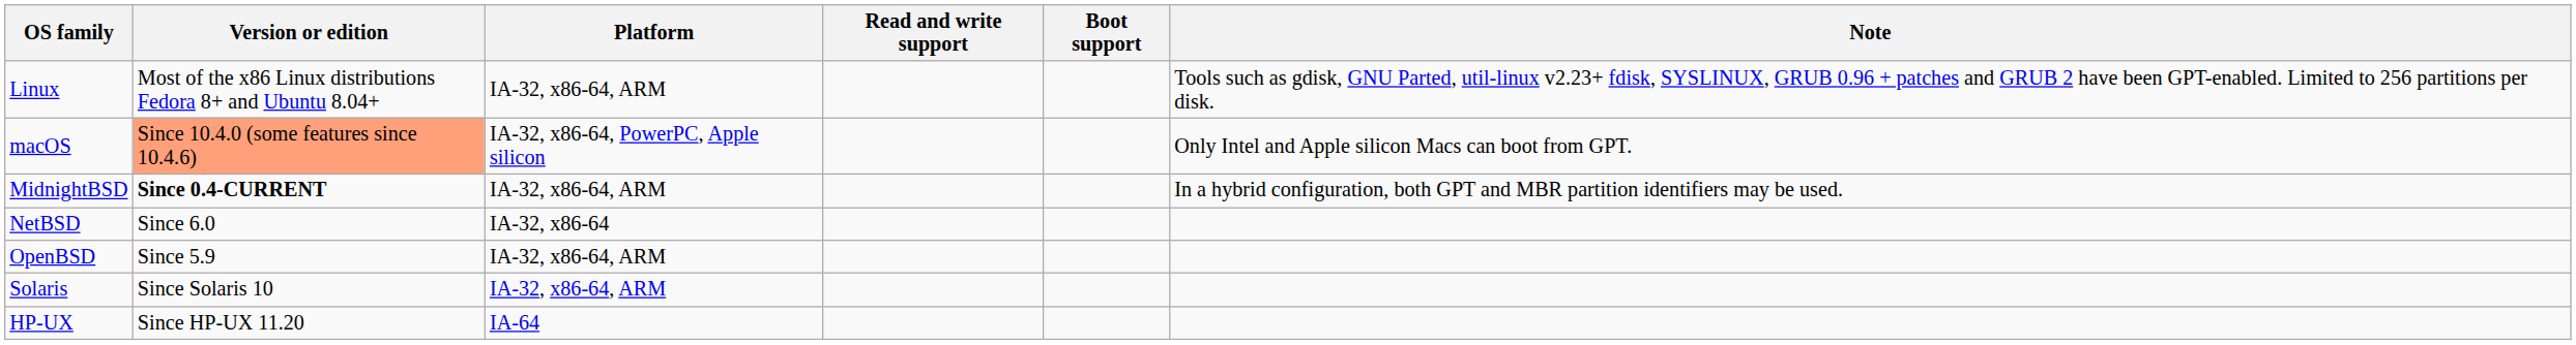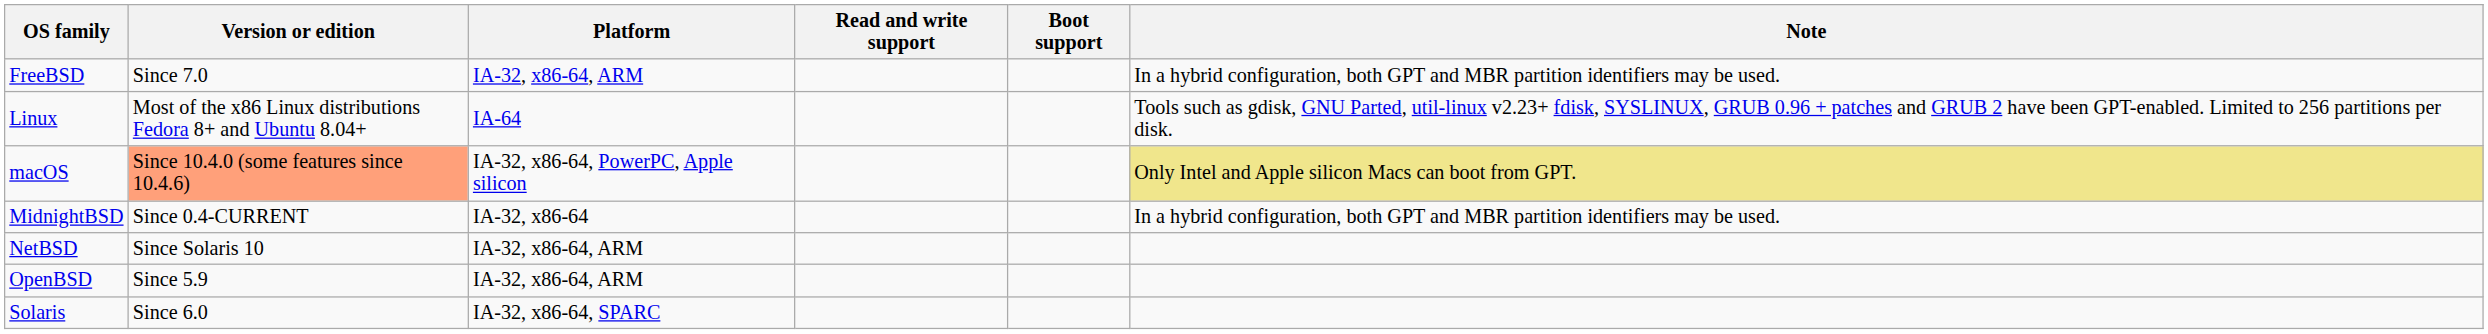 <table class="wikitable">
 <tr>
 <th>OS family</th>
 <th>Version or edition</th>
 <th>Platform</th>
 <th>Read and write support</th>
 <th>Boot support</th>
 <th>Note</th>
 </tr>
 <tr>
+<td><a href='#'>FreeBSD</a></td>
+<td>Since 7.0</td>
+<td><a href='#'>IA-32</a>, <a href='#'>x86-64</a>, <a href='#'>ARM</a></td>
+<td></td>
+<td></td>
+<td>In a hybrid configuration, both GPT and MBR partition identifiers may be used.</td>
+</tr>
+<tr>
 <td><a href='#'>Linux</a></td>
 <td>Most of the x86 Linux distributions<br><a href='#'>Fedora</a> 8+ and <a href='#'>Ubuntu</a> 8.04+</td>
-<td>IA-32, x86-64, ARM</td>
+<td><a href='#'>IA-64</a></td>
 <td></td>
 <td></td>
 <td>Tools such as gdisk, <a href='#'>GNU Parted</a>, <a href='#'>util-linux</a> v2.23+ <a href='#'>fdisk</a>, <a href='#'>SYSLINUX</a>, <a href='#'>GRUB 0.96 + patches</a> and <a href='#'>GRUB 2</a> have been GPT-enabled. Limited to 256 partitions per disk.</td>
 </tr>
 <tr>
 <td><a href='#'>macOS</a></td>
 <td style="background: lightsalmon;">Since 10.4.0 (some features since 10.4.6)</td>
 <td>IA-32, x86-64, <a href='#'>PowerPC</a>, <a href='#'>Apple silicon</a></td>
 <td></td>
 <td></td>
-<td>Only Intel and Apple silicon Macs can boot from GPT.</td>
+<td style="background: khaki;">Only Intel and Apple silicon Macs can boot from GPT.</td>
 </tr>
 <tr>
 <td><a href='#'>MidnightBSD</a></td>
-<td><strong>Since 0.4-CURRENT</strong></td>
-<td>IA-32, x86-64, ARM</td>
+<td>Since 0.4-CURRENT</td>
+<td>IA-32, x86-64</td>
 <td></td>
 <td></td>
 <td>In a hybrid configuration, both GPT and MBR partition identifiers may be used.</td>
 </tr>
 <tr>
 <td><a href='#'>NetBSD</a></td>
-<td>Since 6.0</td>
-<td>IA-32, x86-64</td>
+<td>Since Solaris 10</td>
+<td>IA-32, x86-64, ARM</td>
 <td></td>
 <td></td>
 <td></td>
 </tr>
 <tr>
 <td><a href='#'>OpenBSD</a></td>
 <td>Since 5.9</td>
 <td>IA-32, x86-64, ARM</td>
 <td></td>
 <td></td>
 <td></td>
 </tr>
 <tr>
 <td><a href='#'>Solaris</a></td>
-<td>Since Solaris 10</td>
-<td><a href='#'>IA-32</a>, <a href='#'>x86-64</a>, <a href='#'>ARM</a></td>
-<td></td>
-<td></td>
-<td></td>
-</tr>
-<tr>
-<td><a href='#'>HP-UX</a></td>
-<td>Since HP-UX 11.20</td>
-<td><a href='#'>IA-64</a></td>
+<td>Since 6.0</td>
+<td>IA-32, x86-64, <a href='#'>SPARC</a></td>
 <td></td>
 <td></td>
 <td></td>
 </tr>
 </table>
